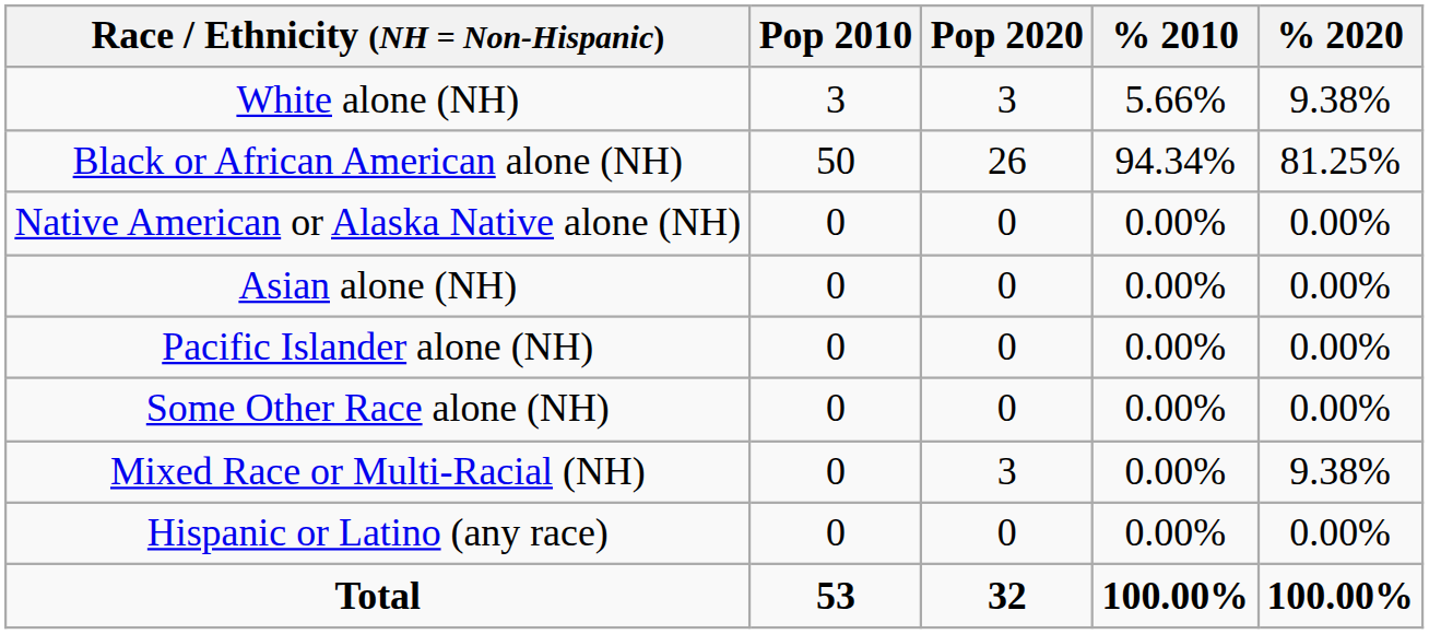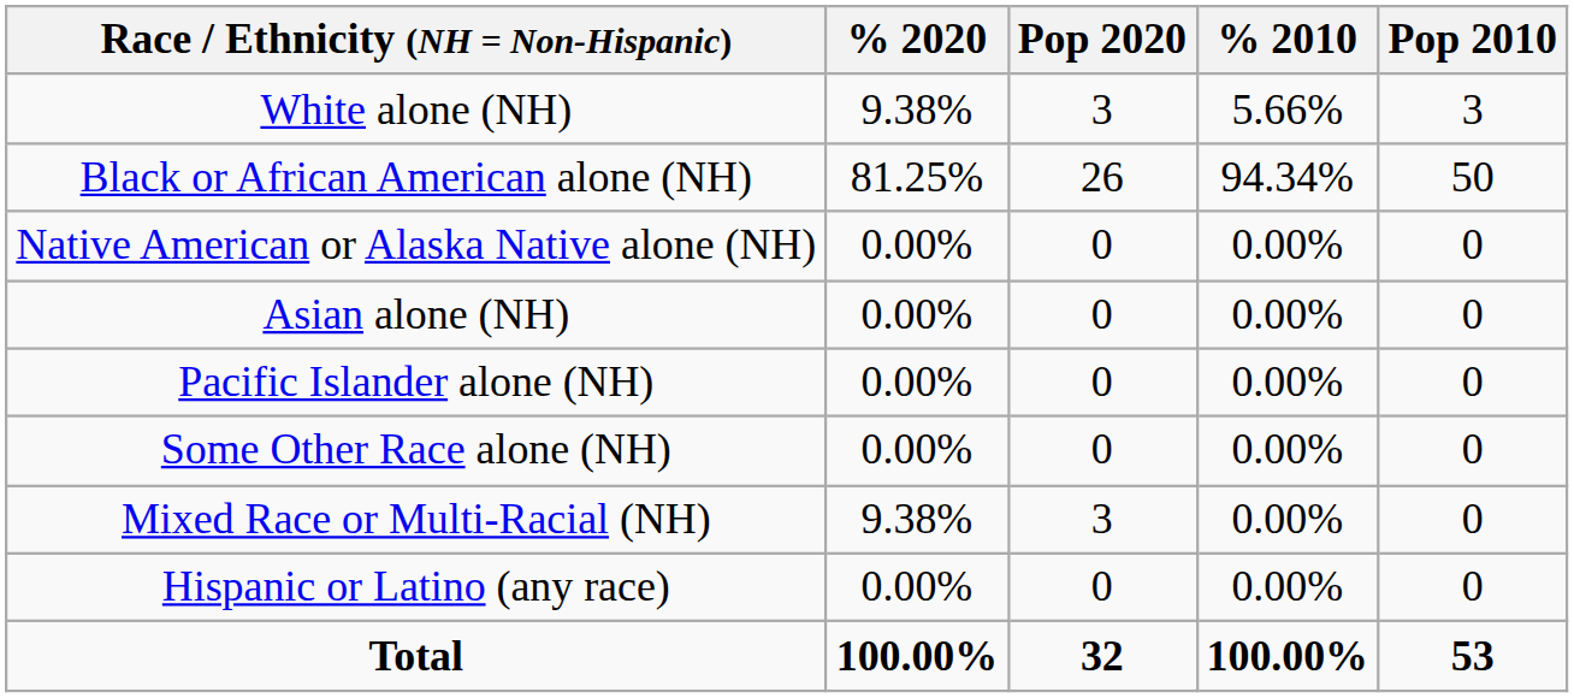 <table class="wikitable" style="text-align:center;">
 <tr>
 <th>Race / Ethnicity <small>(<em>NH = Non-Hispanic</em>)</small></th>
-<th>Pop 2010</th>
+<th>% 2020</th>
 <th>Pop 2020</th>
 <th>% 2010</th>
-<th>% 2020</th>
+<th>Pop 2010</th>
 </tr>
 <tr>
 <td><a href='#'>White</a> alone (NH)</td>
-<td>3</td>
+<td>9.38%</td>
 <td>3</td>
 <td>5.66%</td>
-<td>9.38%</td>
+<td>3</td>
 </tr>
 <tr>
 <td><a href='#'>Black or African American</a> alone (NH)</td>
-<td>50</td>
+<td>81.25%</td>
 <td>26</td>
 <td>94.34%</td>
-<td>81.25%</td>
+<td>50</td>
 </tr>
 <tr>
 <td><a href='#'>Native American</a> or <a href='#'>Alaska Native</a> alone (NH)</td>
-<td>0</td>
+<td>0.00%</td>
 <td>0</td>
 <td>0.00%</td>
-<td>0.00%</td>
+<td>0</td>
 </tr>
 <tr>
 <td><a href='#'>Asian</a> alone (NH)</td>
-<td>0</td>
+<td>0.00%</td>
 <td>0</td>
 <td>0.00%</td>
-<td>0.00%</td>
+<td>0</td>
 </tr>
 <tr>
 <td><a href='#'>Pacific Islander</a> alone (NH)</td>
-<td>0</td>
+<td>0.00%</td>
 <td>0</td>
 <td>0.00%</td>
-<td>0.00%</td>
+<td>0</td>
 </tr>
 <tr>
 <td><a href='#'>Some Other Race</a> alone (NH)</td>
-<td>0</td>
+<td>0.00%</td>
 <td>0</td>
 <td>0.00%</td>
-<td>0.00%</td>
+<td>0</td>
 </tr>
 <tr>
 <td><a href='#'>Mixed Race or Multi-Racial</a> (NH)</td>
-<td>0</td>
+<td>9.38%</td>
 <td>3</td>
 <td>0.00%</td>
-<td>9.38%</td>
+<td>0</td>
 </tr>
 <tr>
 <td><a href='#'>Hispanic or Latino</a> (any race)</td>
-<td>0</td>
+<td>0.00%</td>
 <td>0</td>
 <td>0.00%</td>
-<td>0.00%</td>
+<td>0</td>
 </tr>
 <tr>
 <td><strong>Total</strong></td>
-<td><strong>53</strong></td>
+<td><strong>100.00%</strong></td>
 <td><strong>32</strong></td>
 <td><strong>100.00%</strong></td>
-<td><strong>100.00%</strong></td>
+<td><strong>53</strong></td>
 </tr>
 </table>
